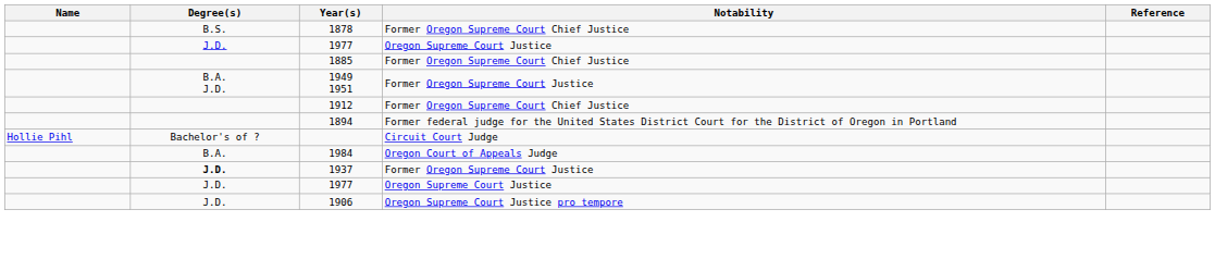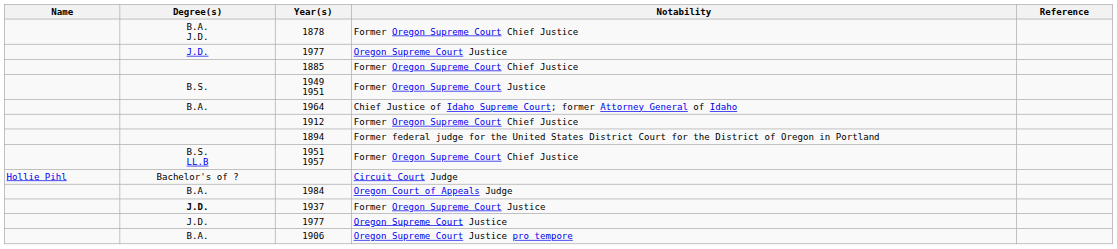 <table class="wikitable sortable" style="width:100%">
 <tr>
 <th width="* ">Name</th>
 <th>Degree(s)</th>
 <th>Year(s)</th>
 <th width="60%" class="unsortable">Notability</th>
 <th width="* " class="unsortable">Reference</th>
 </tr>
 <tr>
 <td></td>
-<td align="center">B.S.</td>
+<td align="center">B.A.<br>J.D.</td>
 <td align="center">1878</td>
 <td>Former <a href='#'>Oregon Supreme Court</a> Chief Justice</td>
 <td align="center"></td>
 </tr>
 <tr>
 <td></td>
 <td align="center"><a href='#'>J.D.</a></td>
 <td align="center">1977</td>
 <td><a href='#'>Oregon Supreme Court</a> Justice</td>
 <td align="center"></td>
 </tr>
 <tr>
 <td></td>
 <td align="center"></td>
 <td align="center">1885</td>
 <td>Former <a href='#'>Oregon Supreme Court</a> Chief Justice</td>
 <td align="center"></td>
 </tr>
 <tr>
 <td></td>
-<td align="center">B.A.<br>J.D.</td>
+<td align="center">B.S.</td>
 <td align="center">1949<br>1951</td>
 <td>Former <a href='#'>Oregon Supreme Court</a> Justice</td>
+<td align="center"></td>
+</tr>
+<tr>
+<td></td>
+<td align="center">B.A.</td>
+<td align="center">1964</td>
+<td>Chief Justice of <a href='#'>Idaho Supreme Court</a>; former <a href='#'>Attorney General</a> of <a href='#'>Idaho</a></td>
 <td align="center"></td>
 </tr>
 <tr>
 <td></td>
 <td align="center"></td>
 <td align="center">1912</td>
 <td>Former <a href='#'>Oregon Supreme Court</a> Chief Justice</td>
 <td align="center"></td>
 </tr>
 <tr>
 <td></td>
 <td align="center"></td>
 <td align="center">1894</td>
 <td>Former federal judge for the United States District Court for the District of Oregon in Portland</td>
+<td align="center"></td>
+</tr>
+<tr>
+<td></td>
+<td align="center">B.S.<br><a href='#'>LL.B</a></td>
+<td align="center">1951<br>1957</td>
+<td>Former <a href='#'>Oregon Supreme Court</a> Chief Justice</td>
 <td align="center"></td>
 </tr>
 <tr>
 <td><a href='#'>Hollie Pihl</a></td>
 <td align="center">Bachelor's of ?</td>
 <td align="center"></td>
 <td><a href='#'>Circuit Court</a> Judge</td>
 <td align="center"></td>
 </tr>
 <tr>
 <td></td>
 <td align="center">B.A.</td>
 <td align="center">1984</td>
 <td><a href='#'>Oregon Court of Appeals</a> Judge</td>
 <td align="center"></td>
 </tr>
 <tr>
 <td></td>
 <td align="center"><strong>J.D.</strong></td>
 <td align="center">1937</td>
 <td>Former <a href='#'>Oregon Supreme Court</a> Justice</td>
 <td align="center"></td>
 </tr>
 <tr>
 <td></td>
 <td align="center">J.D.</td>
 <td align="center">1977</td>
 <td><a href='#'>Oregon Supreme Court</a> Justice</td>
 <td align="center"></td>
 </tr>
 <tr>
 <td></td>
-<td align="center">J.D.</td>
+<td align="center">B.A.</td>
 <td align="center">1906</td>
 <td><a href='#'>Oregon Supreme Court</a> Justice <a href='#'>pro tempore</a></td>
 <td align="center"></td>
 </tr>
 </table>
